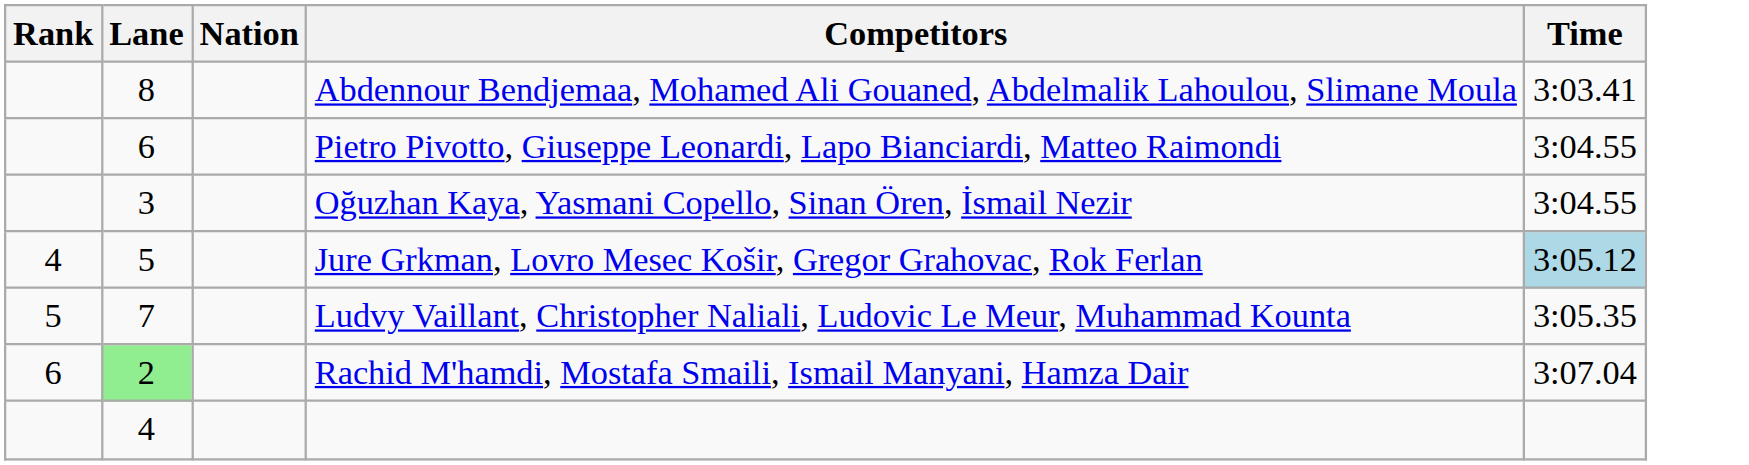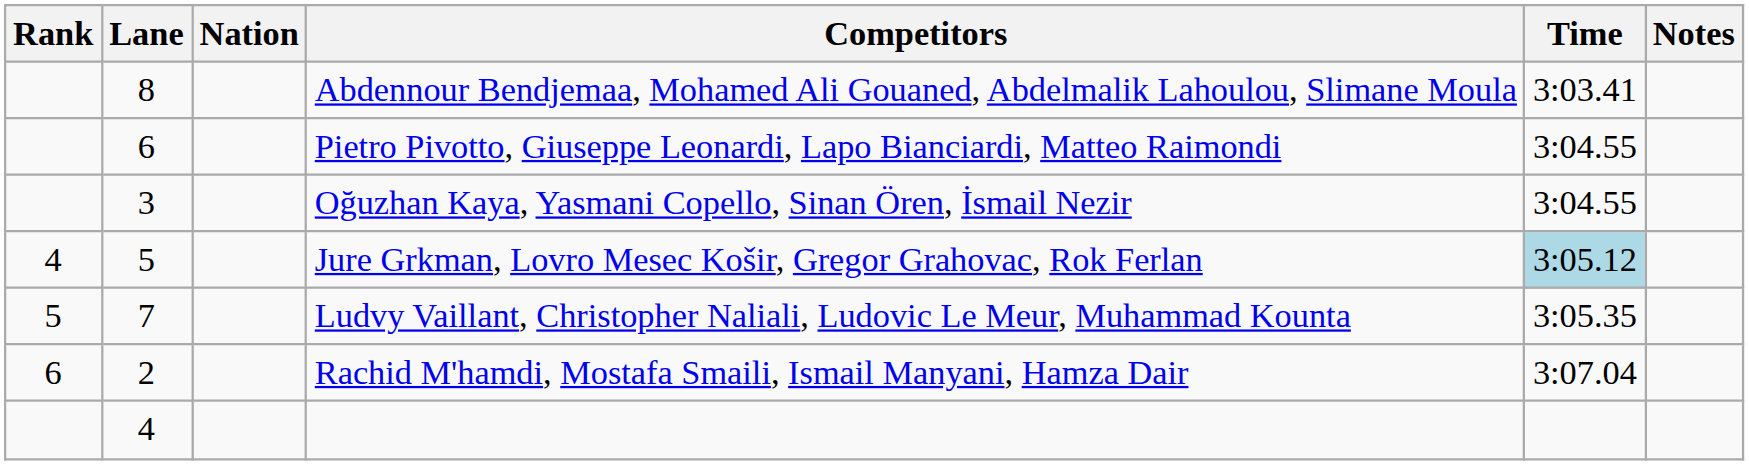 <table class="wikitable sortable" style="text-align:center; font-size:95%">
 <tr>
 <th>Rank</th>
 <th>Lane</th>
 <th>Nation</th>
 <th>Competitors</th>
 <th>Time</th>
+<th>Notes</th>
 </tr>
 <tr>
 <td></td>
 <td>8</td>
 <td align="left"></td>
 <td align="left"><a href='#'>Abdennour Bendjemaa</a>, <a href='#'>Mohamed Ali Gouaned</a>, <a href='#'>Abdelmalik Lahoulou</a>, <a href='#'>Slimane Moula</a></td>
 <td>3:03.41</td>
+<td></td>
 </tr>
 <tr>
 <td></td>
 <td>6</td>
 <td align="left"></td>
 <td align="left"><a href='#'>Pietro Pivotto</a>, <a href='#'>Giuseppe Leonardi</a>, <a href='#'>Lapo Bianciardi</a>, <a href='#'>Matteo Raimondi</a></td>
 <td>3:04.55</td>
+<td></td>
 </tr>
 <tr>
 <td></td>
 <td>3</td>
 <td align="left"></td>
 <td align="left"><a href='#'>Oğuzhan Kaya</a>, <a href='#'>Yasmani Copello</a>, <a href='#'>Sinan Ören</a>, <a href='#'>İsmail Nezir</a></td>
 <td>3:04.55</td>
+<td></td>
 </tr>
 <tr>
 <td>4</td>
 <td>5</td>
 <td align="left"></td>
 <td align="left"><a href='#'>Jure Grkman</a>, <a href='#'>Lovro Mesec Košir</a>, <a href='#'>Gregor Grahovac</a>, <a href='#'>Rok Ferlan</a></td>
 <td style="background: lightblue;">3:05.12</td>
+<td></td>
 </tr>
 <tr>
 <td>5</td>
 <td>7</td>
 <td align="left"></td>
 <td align="left"><a href='#'>Ludvy Vaillant</a>, <a href='#'>Christopher Naliali</a>, <a href='#'>Ludovic Le Meur</a>, <a href='#'>Muhammad Kounta</a></td>
 <td>3:05.35</td>
+<td></td>
 </tr>
 <tr>
 <td>6</td>
-<td style="background: lightgreen;">2</td>
+<td>2</td>
 <td align="left"></td>
 <td align="left"><a href='#'>Rachid M'hamdi</a>, <a href='#'>Mostafa Smaili</a>, <a href='#'>Ismail Manyani</a>, <a href='#'>Hamza Dair</a></td>
 <td>3:07.04</td>
+<td></td>
 </tr>
 <tr>
 <td></td>
 <td>4</td>
 <td align="left"></td>
 <td align="left"></td>
 <td></td>
+<td></td>
 </tr>
 </table>
